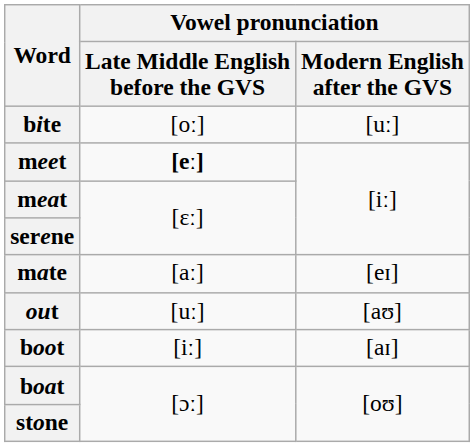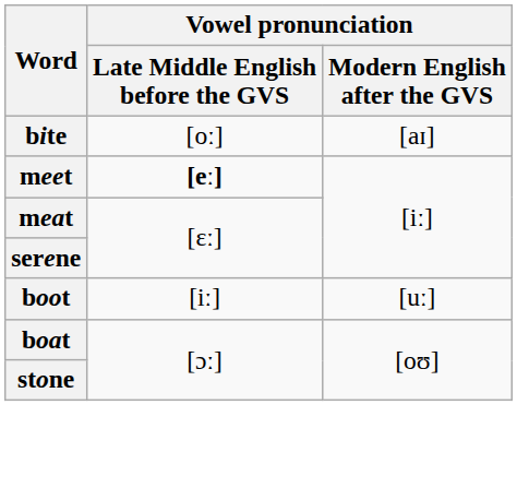 <table class="wikitable" style="text-align: center;">
 <tr>
 <th rowspan="2">Word</th>
 <th colspan="2">Vowel pronunciation</th>
 </tr>
 <tr>
 <th>Late Middle English<br>before the GVS</th>
 <th>Modern English<br>after the GVS</th>
 </tr>
 <tr>
 <th>b<em>i</em>te</th>
 <td>[oː]</td>
-<td>[uː]</td>
+<td>[aɪ]</td>
 </tr>
 <tr>
 <th>m<em>ee</em>t</th>
 <td><strong>[eː]</strong></td>
 <td rowspan="3">[iː]</td>
 </tr>
 <tr>
 <th>m<em>ea</em>t</th>
 <td rowspan="2">[ɛː]</td>
 </tr>
 <tr>
 <th>ser<em>e</em>ne</th>
 </tr>
 <tr>
-<th>m<em>a</em>te</th>
-<td>[aː]</td>
-<td>[eɪ]</td>
-</tr>
-<tr>
-<th><em>ou</em>t</th>
-<td>[uː]</td>
-<td>[aʊ]</td>
-</tr>
-<tr>
 <th>b<em>oo</em>t</th>
 <td>[iː]</td>
-<td>[aɪ]</td>
+<td>[uː]</td>
 </tr>
 <tr>
 <th>b<em>oa</em>t</th>
 <td rowspan="2">[ɔː]</td>
 <td rowspan="2">[oʊ]</td>
 </tr>
 <tr>
 <th>st<em>o</em>ne</th>
 </tr>
 </table>
